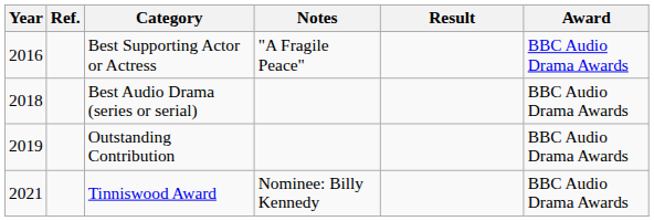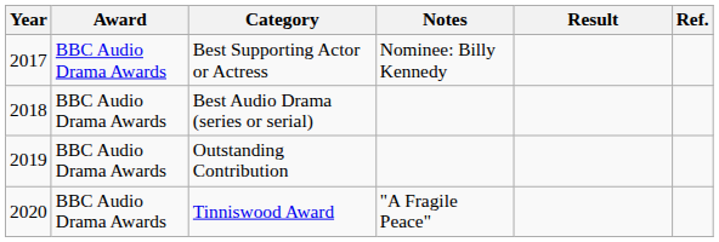 <table class="wikitable plainrowheaders">
 <tr>
 <th>Year</th>
-<th>Ref.</th>
+<th>Award</th>
 <th>Category</th>
 <th>Notes</th>
 <th style="min-width: 8em">Result</th>
-<th>Award</th>
+<th>Ref.</th>
 </tr>
 <tr>
-<td>2016</td>
+<td>2017</td>
+<td><a href='#'>BBC Audio Drama Awards</a></td>
+<td>Best Supporting Actor or Actress</td>
+<td>Nominee: Billy Kennedy</td>
 <td></td>
-<td>Best Supporting Actor or Actress</td>
-<td>"A Fragile Peace"</td>
 <td></td>
-<td><a href='#'>BBC Audio Drama Awards</a></td>
 </tr>
 <tr>
 <td>2018</td>
-<td></td>
+<td>BBC Audio Drama Awards</td>
 <td>Best Audio Drama (series or serial)</td>
 <td></td>
 <td></td>
-<td>BBC Audio Drama Awards</td>
+<td></td>
 </tr>
 <tr>
 <td>2019</td>
-<td></td>
+<td>BBC Audio Drama Awards</td>
 <td>Outstanding Contribution</td>
 <td></td>
 <td></td>
-<td>BBC Audio Drama Awards</td>
+<td></td>
 </tr>
 <tr>
-<td>2021</td>
+<td>2020</td>
+<td>BBC Audio Drama Awards</td>
+<td><a href='#'>Tinniswood Award</a></td>
+<td>"A Fragile Peace"</td>
 <td></td>
-<td><a href='#'>Tinniswood Award</a></td>
-<td>Nominee: Billy Kennedy</td>
 <td></td>
-<td>BBC Audio Drama Awards</td>
 </tr>
 </table>
